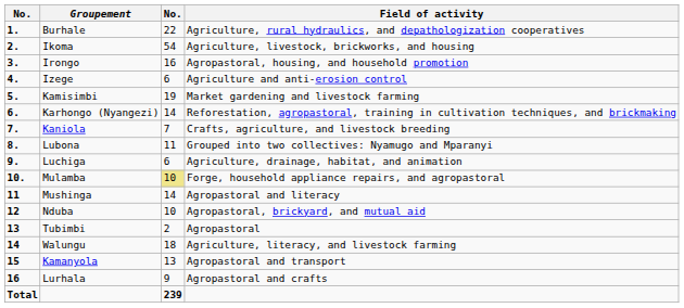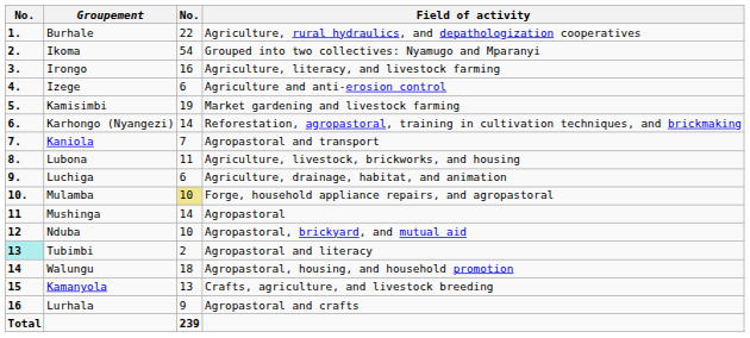 <table class="wikitable">
 <tr>
 <th>No.</th>
 <th><em>Groupement</em></th>
 <th>No.</th>
 <th>Field of activity</th>
 </tr>
 <tr>
 <td><strong>1.</strong></td>
 <td>Burhale</td>
 <td>22</td>
 <td>Agriculture, <a href='#'>rural hydraulics</a>, and <a href='#'>depathologization</a> cooperatives</td>
 </tr>
 <tr>
 <td><strong>2.</strong></td>
 <td>Ikoma</td>
 <td>54</td>
-<td>Agriculture, livestock, brickworks, and housing</td>
+<td>Grouped into two collectives: Nyamugo and Mparanyi</td>
 </tr>
 <tr>
 <td><strong>3.</strong></td>
 <td>Irongo</td>
 <td>16</td>
-<td>Agropastoral, housing, and household <a href='#'>promotion</a></td>
+<td>Agriculture, literacy, and livestock farming</td>
 </tr>
 <tr>
 <td><strong>4.</strong></td>
 <td>Izege</td>
 <td>6</td>
 <td>Agriculture and anti-<a href='#'>erosion control</a></td>
 </tr>
 <tr>
 <td><strong>5.</strong></td>
 <td>Kamisimbi</td>
 <td>19</td>
 <td>Market gardening and livestock farming</td>
 </tr>
 <tr>
 <td><strong>6.</strong></td>
 <td>Karhongo (Nyangezi)</td>
 <td>14</td>
 <td>Reforestation, <a href='#'>agropastoral</a>, training in cultivation techniques, and <a href='#'>brickmaking</a></td>
 </tr>
 <tr>
 <td><strong>7.</strong></td>
 <td><a href='#'>Kaniola</a></td>
 <td>7</td>
-<td>Crafts, agriculture, and livestock breeding</td>
+<td>Agropastoral and transport</td>
 </tr>
 <tr>
 <td><strong>8.</strong></td>
 <td>Lubona</td>
 <td>11</td>
-<td>Grouped into two collectives: Nyamugo and Mparanyi</td>
+<td>Agriculture, livestock, brickworks, and housing</td>
 </tr>
 <tr>
 <td><strong>9.</strong></td>
 <td>Luchiga</td>
 <td>6</td>
 <td>Agriculture, drainage, habitat, and animation</td>
 </tr>
 <tr>
 <td><strong>10.</strong></td>
 <td>Mulamba</td>
 <td style="background: khaki;">10</td>
 <td>Forge, household appliance repairs, and agropastoral</td>
 </tr>
 <tr>
 <td><strong>11</strong></td>
 <td>Mushinga</td>
 <td>14</td>
-<td>Agropastoral and literacy</td>
+<td>Agropastoral</td>
 </tr>
 <tr>
 <td><strong>12</strong></td>
 <td>Nduba</td>
 <td>10</td>
 <td>Agropastoral, <a href='#'>brickyard</a>, and <a href='#'>mutual aid</a></td>
 </tr>
 <tr>
-<td><strong>13</strong></td>
+<td style="background: paleturquoise;"><strong>13</strong></td>
 <td>Tubimbi</td>
 <td>2</td>
-<td>Agropastoral</td>
+<td>Agropastoral and literacy</td>
 </tr>
 <tr>
 <td><strong>14</strong></td>
 <td>Walungu</td>
 <td>18</td>
-<td>Agriculture, literacy, and livestock farming</td>
+<td>Agropastoral, housing, and household <a href='#'>promotion</a></td>
 </tr>
 <tr>
 <td><strong>15</strong></td>
 <td><a href='#'>Kamanyola</a></td>
 <td>13</td>
-<td>Agropastoral and transport</td>
+<td>Crafts, agriculture, and livestock breeding</td>
 </tr>
 <tr>
 <td><strong>16</strong></td>
 <td>Lurhala</td>
 <td>9</td>
 <td>Agropastoral and crafts</td>
 </tr>
 <tr>
 <td rowspan="2"><strong>Total</strong></td>
 <td rowspan="2"></td>
 <td rowspan="2"><strong>239</strong></td>
 <td rowspan="2"></td>
 </tr>
 </table>
